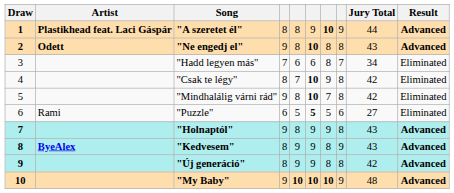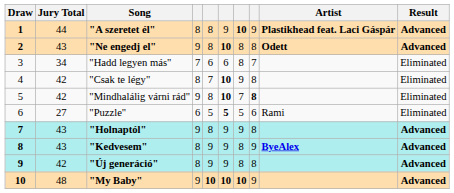 <table class="sortable wikitable" style="margin: 1em auto 1em auto; text-align:center">
 <tr>
 <th>Draw</th>
-<th>Artist</th>
+<th>Jury Total</th>
 <th>Song</th>
 <th><small></small></th>
 <th><small></small></th>
 <th><small></small></th>
 <th><small></small></th>
 <th><small></small></th>
-<th>Jury Total</th>
+<th>Artist</th>
 <th>Result</th>
 </tr>
 <tr style="background:navajowhite;">
 <td><strong>1</strong></td>
-<td align="left"><strong>Plastikhead feat. Laci Gáspár</strong></td>
+<td>44</td>
 <td align="left"><strong>"A szeretet él"</strong></td>
 <td>8</td>
 <td>8</td>
 <td>9</td>
 <td><strong>10</strong></td>
 <td>9</td>
-<td>44</td>
+<td align="left"><strong>Plastikhead feat. Laci Gáspár</strong></td>
 <td><strong>Advanced</strong></td>
 </tr>
 <tr style="background:navajowhite;">
 <td><strong>2</strong></td>
-<td align="left"><strong>Odett</strong></td>
+<td>43</td>
 <td align="left"><strong>"Ne engedj el"</strong></td>
 <td>9</td>
 <td>8</td>
 <td><strong>10</strong></td>
 <td>8</td>
 <td>8</td>
-<td>43</td>
+<td align="left"><strong>Odett</strong></td>
 <td><strong>Advanced</strong></td>
 </tr>
 <tr>
 <td>3</td>
-<td align="left"></td>
+<td>34</td>
 <td align="left">"Hadd legyen más"</td>
 <td>7</td>
 <td>6</td>
 <td>6</td>
 <td>8</td>
 <td>7</td>
-<td>34</td>
+<td align="left"></td>
 <td>Eliminated</td>
 </tr>
 <tr>
 <td>4</td>
-<td align="left"></td>
+<td>42</td>
 <td align="left">"Csak te légy"</td>
 <td>8</td>
 <td>7</td>
 <td><strong>10</strong></td>
 <td>9</td>
 <td>8</td>
-<td>42</td>
+<td align="left"></td>
 <td>Eliminated</td>
 </tr>
 <tr>
 <td>5</td>
-<td align="left"></td>
+<td>42</td>
 <td align="left">"Mindhalálig várni rád"</td>
 <td>9</td>
 <td>8</td>
 <td><strong>10</strong></td>
 <td>7</td>
-<td>8</td>
-<td>42</td>
+<td><strong>8</strong></td>
+<td align="left"></td>
 <td>Eliminated</td>
 </tr>
 <tr>
 <td>6</td>
-<td align="left">Rami</td>
+<td>27</td>
 <td align="left">"Puzzle"</td>
 <td>6</td>
 <td>5</td>
 <td><strong>5</strong></td>
 <td>5</td>
 <td>6</td>
-<td>27</td>
+<td align="left">Rami</td>
 <td>Eliminated</td>
 </tr>
 <tr style="background:paleturquoise;">
 <td><strong>7</strong></td>
-<td align="left"><strong></strong></td>
+<td>43</td>
 <td align="left"><strong>"Holnaptól"</strong></td>
 <td>9</td>
 <td>8</td>
 <td>9</td>
 <td>9</td>
 <td>8</td>
-<td>43</td>
+<td align="left"><strong></strong></td>
 <td><strong>Advanced</strong></td>
 </tr>
 <tr style="background:paleturquoise;">
 <td><strong>8</strong></td>
-<td align="left"><strong><a href='#'>ByeAlex</a></strong></td>
+<td>43</td>
 <td align="left"><strong>"Kedvesem"</strong></td>
 <td>8</td>
 <td>9</td>
 <td>9</td>
 <td>8</td>
 <td>9</td>
-<td>43</td>
+<td align="left"><strong><a href='#'>ByeAlex</a></strong></td>
 <td><strong>Advanced</strong></td>
 </tr>
 <tr style="background:paleturquoise;">
 <td><strong>9</strong></td>
-<td align="left"><strong></strong></td>
+<td>42</td>
 <td align="left"><strong>"Új generáció"</strong></td>
 <td>8</td>
 <td>9</td>
 <td>9</td>
 <td>8</td>
 <td>8</td>
-<td>42</td>
+<td align="left"><strong></strong></td>
 <td><strong>Advanced</strong></td>
 </tr>
 <tr style="background:navajowhite;">
 <td><strong>10</strong></td>
-<td align="left"><strong></strong></td>
+<td>48</td>
 <td align="left"><strong>"My Baby"</strong></td>
 <td>9</td>
 <td><strong>10</strong></td>
 <td><strong>10</strong></td>
 <td><strong>10</strong></td>
 <td>9</td>
-<td>48</td>
+<td align="left"><strong></strong></td>
 <td><strong>Advanced</strong></td>
 </tr>
 </table>
